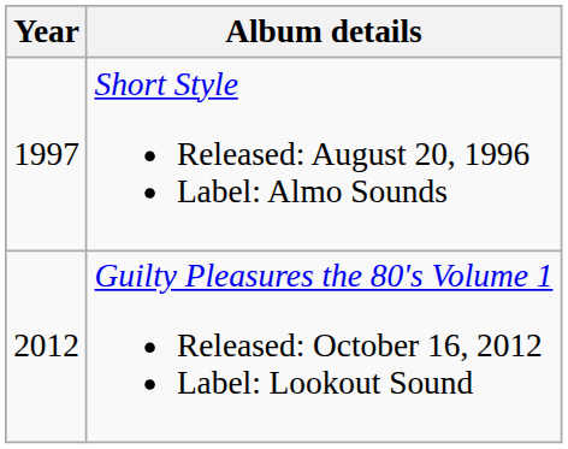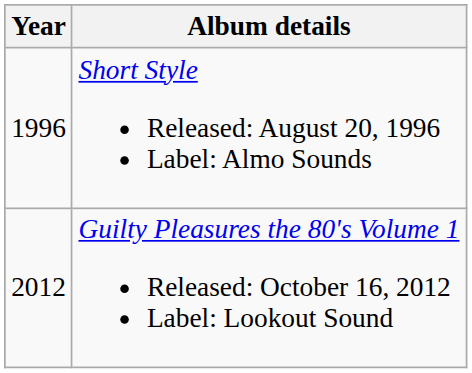 <table class="wikitable">
 <tr>
 <th>Year</th>
 <th>Album details</th>
 </tr>
 <tr>
-<td>1997</td>
+<td>1996</td>
 <td><em><a href='#'>Short Style</a></em><br><ul><li>Released: August 20, 1996</li><li>Label: Almo Sounds</li></ul></td>
 </tr>
 <tr>
 <td>2012</td>
 <td><em><a href='#'>Guilty Pleasures the 80's Volume 1</a></em><br><ul><li>Released: October 16, 2012</li><li>Label: Lookout Sound</li></ul></td>
 </tr>
 </table>
